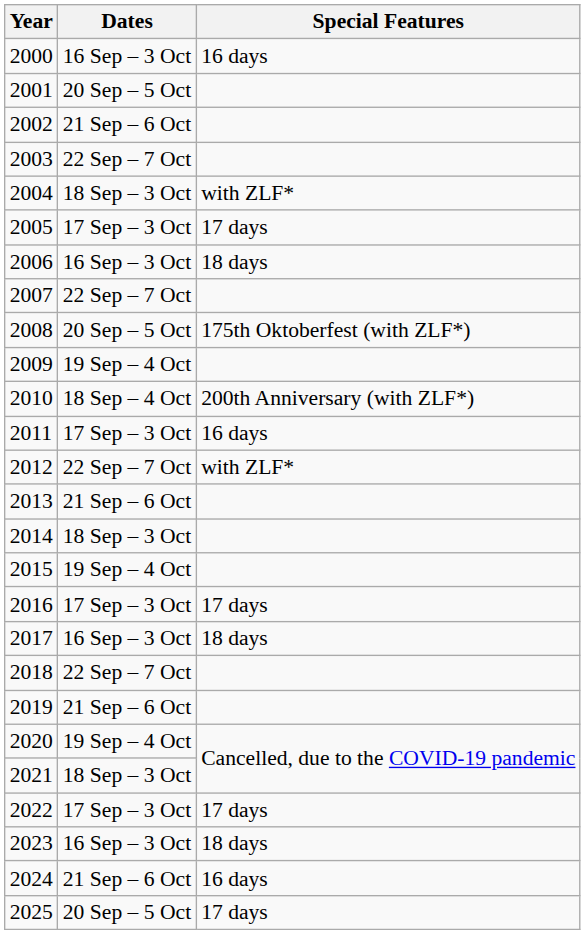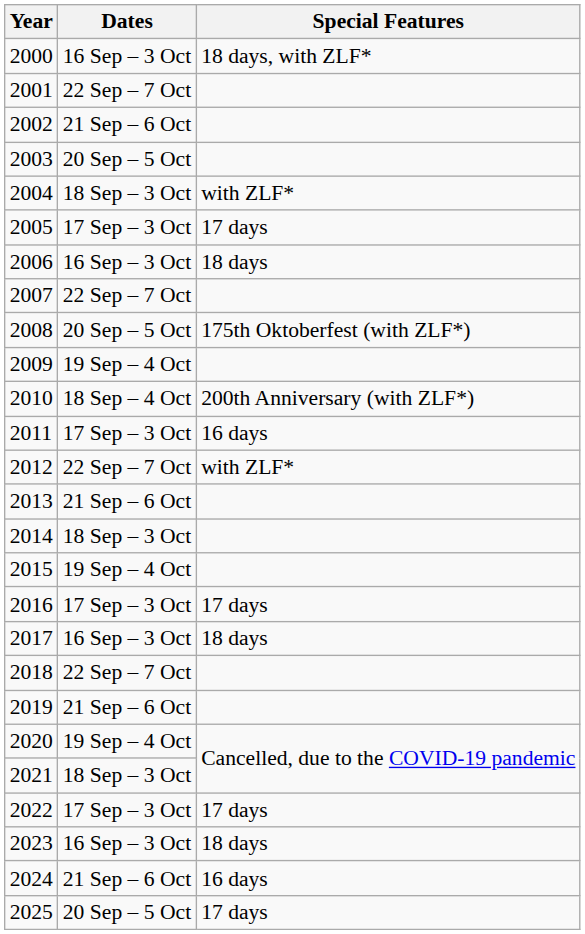 <table class="wikitable">
 <tr>
 <th>Year</th>
 <th>Dates</th>
 <th>Special Features</th>
 </tr>
 <tr>
 <td>2000</td>
 <td>16 Sep – 3 Oct</td>
-<td>16 days</td>
+<td>18 days, with ZLF*</td>
 </tr>
 <tr>
 <td>2001</td>
-<td>20 Sep – 5 Oct</td>
+<td>22 Sep – 7 Oct</td>
 <td></td>
 </tr>
 <tr>
 <td>2002</td>
 <td>21 Sep – 6 Oct</td>
 <td></td>
 </tr>
 <tr>
 <td>2003</td>
-<td>22 Sep – 7 Oct</td>
+<td>20 Sep – 5 Oct</td>
 <td></td>
 </tr>
 <tr>
 <td>2004</td>
 <td>18 Sep – 3 Oct</td>
 <td>with ZLF*</td>
 </tr>
 <tr>
 <td>2005</td>
 <td>17 Sep – 3 Oct</td>
 <td>17 days</td>
 </tr>
 <tr>
 <td>2006</td>
 <td>16 Sep – 3 Oct</td>
 <td>18 days</td>
 </tr>
 <tr>
 <td>2007</td>
 <td>22 Sep – 7 Oct</td>
 <td></td>
 </tr>
 <tr>
 <td>2008</td>
 <td>20 Sep – 5 Oct</td>
 <td>175th Oktoberfest (with ZLF*)</td>
 </tr>
 <tr>
 <td>2009</td>
 <td>19 Sep – 4 Oct</td>
 <td></td>
 </tr>
 <tr>
 <td>2010</td>
 <td>18 Sep – 4 Oct</td>
 <td>200th Anniversary (with ZLF*)</td>
 </tr>
 <tr>
 <td>2011</td>
 <td>17 Sep – 3 Oct</td>
 <td>16 days</td>
 </tr>
 <tr>
 <td>2012</td>
 <td>22 Sep – 7 Oct</td>
 <td>with ZLF*</td>
 </tr>
 <tr>
 <td>2013</td>
 <td>21 Sep – 6 Oct</td>
 <td></td>
 </tr>
 <tr>
 <td>2014</td>
 <td>18 Sep – 3 Oct</td>
 <td></td>
 </tr>
 <tr>
 <td>2015</td>
 <td>19 Sep – 4 Oct</td>
 <td></td>
 </tr>
 <tr>
 <td>2016</td>
 <td>17 Sep – 3 Oct</td>
 <td>17 days</td>
 </tr>
 <tr>
 <td>2017</td>
 <td>16 Sep – 3 Oct</td>
 <td>18 days</td>
 </tr>
 <tr>
 <td>2018</td>
 <td>22 Sep – 7 Oct</td>
 <td></td>
 </tr>
 <tr>
 <td>2019</td>
 <td>21 Sep – 6 Oct</td>
 <td></td>
 </tr>
 <tr>
 <td>2020</td>
 <td>19 Sep – 4 Oct</td>
 <td rowspan=2>Cancelled, due to the <a href='#'>COVID-19 pandemic</a></td>
 </tr>
 <tr>
 <td>2021</td>
 <td>18 Sep – 3 Oct</td>
 </tr>
 <tr>
 <td>2022</td>
 <td>17 Sep – 3 Oct</td>
 <td>17 days</td>
 </tr>
 <tr>
 <td>2023</td>
 <td>16 Sep – 3 Oct</td>
 <td>18 days</td>
 </tr>
 <tr>
 <td>2024</td>
 <td>21 Sep – 6 Oct</td>
 <td>16 days</td>
 </tr>
 <tr>
 <td>2025</td>
 <td>20 Sep – 5 Oct</td>
 <td>17 days</td>
 </tr>
 </table>
